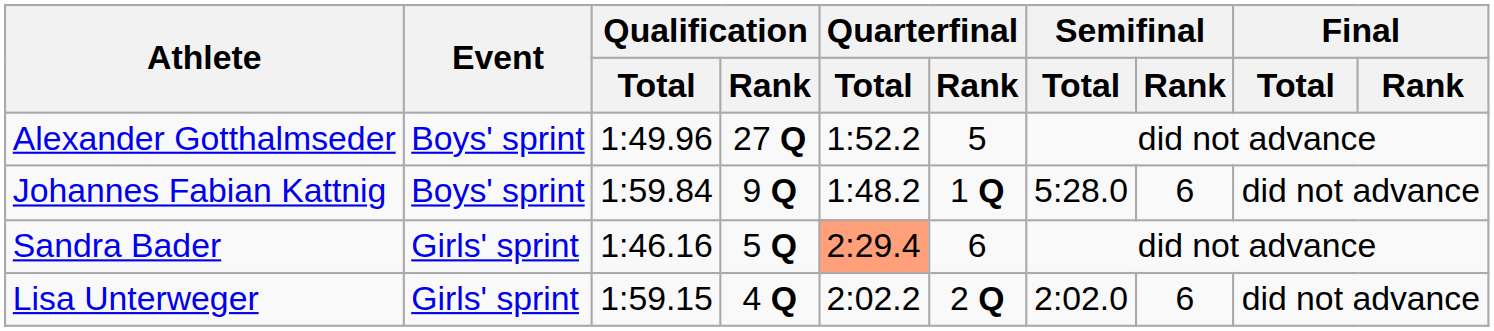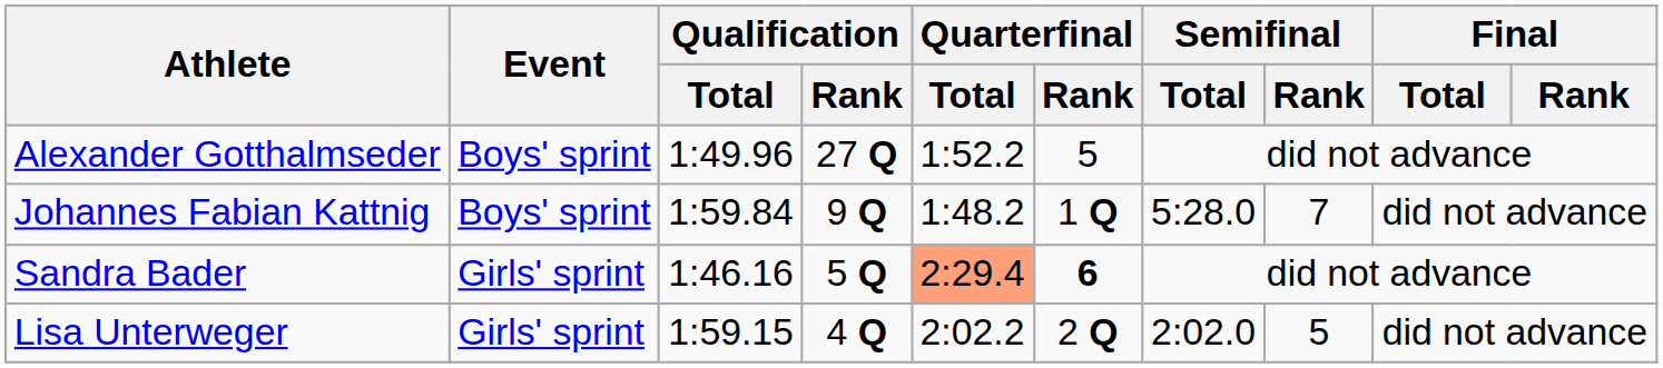 <table class="wikitable">
 <tr>
 <th rowspan="2">Athlete</th>
 <th rowspan="2">Event</th>
 <th colspan="2">Qualification</th>
 <th colspan="2">Quarterfinal</th>
 <th colspan="2">Semifinal</th>
 <th colspan="2">Final</th>
 </tr>
 <tr>
 <th>Total</th>
 <th>Rank</th>
 <th>Total</th>
 <th>Rank</th>
 <th>Total</th>
 <th>Rank</th>
 <th>Total</th>
 <th>Rank</th>
 </tr>
 <tr>
 <td><a href='#'>Alexander Gotthalmseder</a></td>
 <td><a href='#'>Boys' sprint</a></td>
 <td align="center">1:49.96</td>
 <td align="center">27 <strong>Q</strong></td>
 <td align="center">1:52.2</td>
 <td align="center">5</td>
 <td align="center" colspan=4>did not advance</td>
 </tr>
 <tr>
 <td><a href='#'>Johannes Fabian Kattnig</a></td>
 <td><a href='#'>Boys' sprint</a></td>
 <td align="center">1:59.84</td>
 <td align="center">9 <strong>Q</strong></td>
 <td align="center">1:48.2</td>
 <td align="center">1 <strong>Q</strong></td>
 <td align="center">5:28.0</td>
-<td align="center">6</td>
+<td align="center">7</td>
 <td align="center" colspan=2>did not advance</td>
 </tr>
 <tr>
 <td><a href='#'>Sandra Bader</a></td>
 <td><a href='#'>Girls' sprint</a></td>
 <td align="center">1:46.16</td>
 <td align="center">5 <strong>Q</strong></td>
 <td align="center" style="background: lightsalmon;">2:29.4</td>
-<td align="center">6</td>
+<td align="center"><strong>6</strong></td>
 <td align="center" colspan=4>did not advance</td>
 </tr>
 <tr>
 <td><a href='#'>Lisa Unterweger</a></td>
 <td><a href='#'>Girls' sprint</a></td>
 <td align="center">1:59.15</td>
 <td align="center">4 <strong>Q</strong></td>
 <td align="center">2:02.2</td>
 <td align="center">2 <strong>Q</strong></td>
 <td align="center">2:02.0</td>
-<td align="center">6</td>
+<td align="center">5</td>
 <td align="center" colspan=2>did not advance</td>
 </tr>
 </table>
